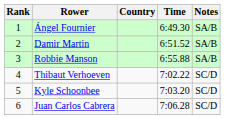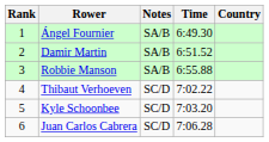 <table class="wikitable" style="text-align:center">
 <tr>
 <th>Rank</th>
 <th>Rower</th>
+<th>Notes</th>
+<th>Time</th>
 <th>Country</th>
-<th>Time</th>
-<th>Notes</th>
 </tr>
 <tr bgcolor=ccffcc>
 <td>1</td>
 <td align="left"><a href='#'>Ángel Fournier</a></td>
+<td>SA/B</td>
+<td>6:49.30</td>
 <td align="left"></td>
-<td>6:49.30</td>
-<td>SA/B</td>
 </tr>
 <tr bgcolor=ccffcc>
 <td>2</td>
 <td align="left"><a href='#'>Damir Martin</a></td>
+<td>SA/B</td>
+<td>6:51.52</td>
 <td align="left"></td>
-<td>6:51.52</td>
-<td>SA/B</td>
 </tr>
 <tr bgcolor=ccffcc>
 <td>3</td>
 <td align="left"><a href='#'>Robbie Manson</a></td>
+<td>SA/B</td>
+<td>6:55.88</td>
 <td align="left"></td>
-<td>6:55.88</td>
-<td>SA/B</td>
 </tr>
 <tr>
 <td>4</td>
 <td align="left"><a href='#'>Thibaut Verhoeven</a></td>
+<td>SC/D</td>
+<td>7:02.22</td>
 <td align="left"></td>
-<td>7:02.22</td>
-<td>SC/D</td>
 </tr>
 <tr>
 <td>5</td>
 <td align="left"><a href='#'>Kyle Schoonbee</a></td>
+<td>SC/D</td>
+<td>7:03.20</td>
 <td align="left"></td>
-<td>7:03.20</td>
-<td>SC/D</td>
 </tr>
 <tr>
 <td>6</td>
 <td align="left"><a href='#'>Juan Carlos Cabrera</a></td>
+<td>SC/D</td>
+<td>7:06.28</td>
 <td align="left"></td>
-<td>7:06.28</td>
-<td>SC/D</td>
 </tr>
 </table>
